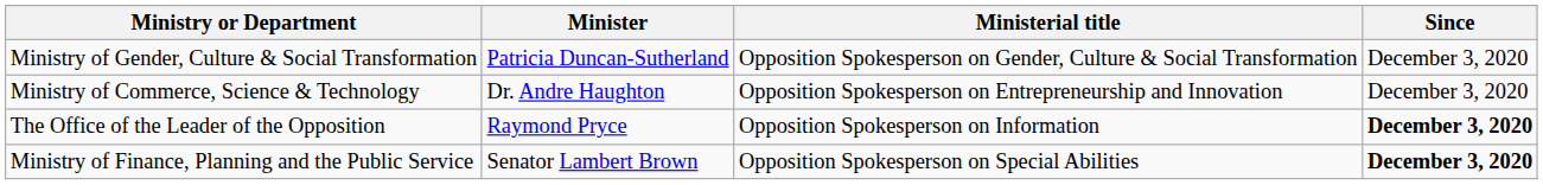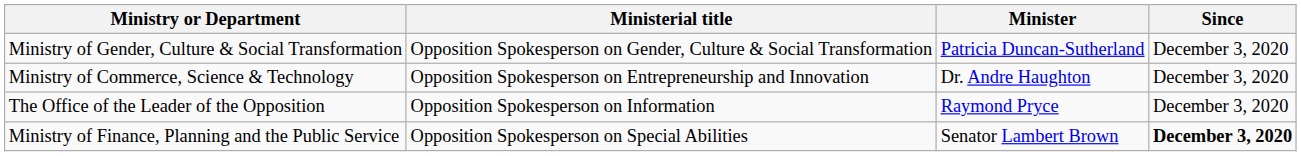 <table class="wikitable">
 <tr>
 <th>Ministry or Department</th>
+<th>Ministerial title</th>
 <th>Minister</th>
-<th>Ministerial title</th>
 <th>Since</th>
 </tr>
 <tr>
 <td>Ministry of Gender, Culture & Social Transformation</td>
+<td>Opposition Spokesperson on Gender, Culture & Social Transformation</td>
 <td><a href='#'>Patricia Duncan-Sutherland</a></td>
-<td>Opposition Spokesperson on Gender, Culture & Social Transformation</td>
 <td>December 3, 2020</td>
 </tr>
 <tr>
 <td>Ministry of Commerce, Science & Technology</td>
+<td>Opposition Spokesperson on Entrepreneurship and Innovation</td>
 <td>Dr. <a href='#'>Andre Haughton</a></td>
-<td>Opposition Spokesperson on Entrepreneurship and Innovation</td>
 <td>December 3, 2020</td>
 </tr>
 <tr>
 <td>The Office of the Leader of the Opposition</td>
+<td>Opposition Spokesperson on Information</td>
 <td><a href='#'>Raymond Pryce</a></td>
-<td>Opposition Spokesperson on Information</td>
-<td><strong>December 3, 2020</strong></td>
+<td>December 3, 2020</td>
 </tr>
 <tr>
 <td>Ministry of Finance, Planning and the Public Service</td>
+<td>Opposition Spokesperson on Special Abilities</td>
 <td>Senator <a href='#'>Lambert Brown</a></td>
-<td>Opposition Spokesperson on Special Abilities</td>
 <td><strong>December 3, 2020</strong></td>
 </tr>
 </table>
